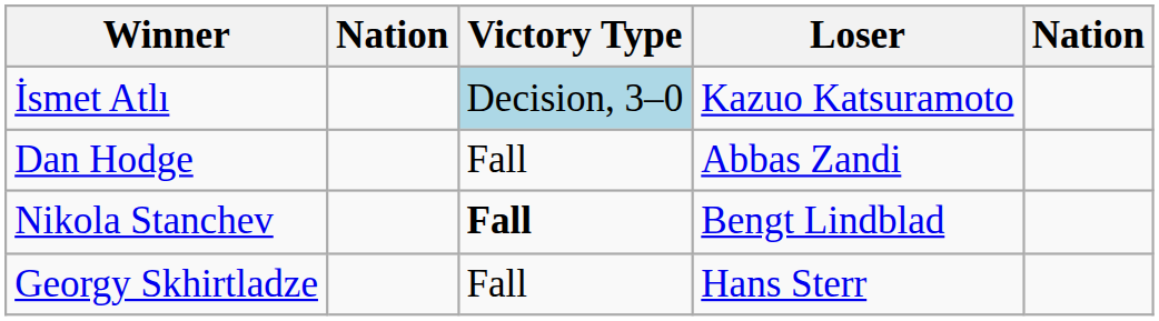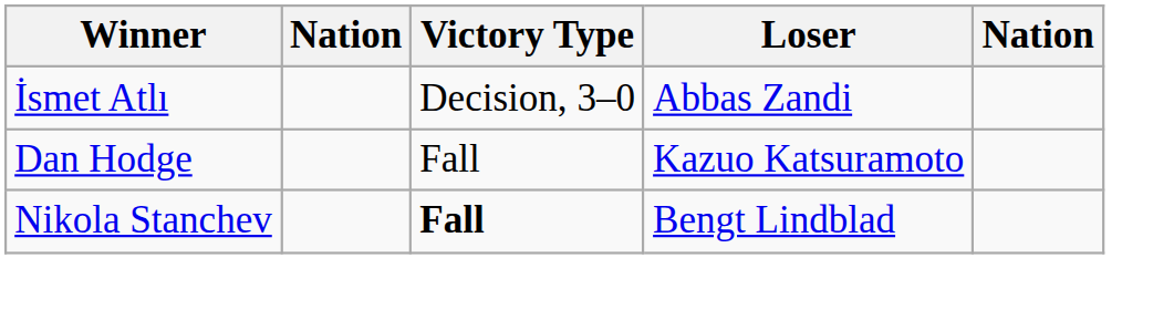 <table class="wikitable sortable" style="text-align:left;">
 <tr>
 <th>Winner</th>
 <th>Nation</th>
 <th>Victory Type</th>
 <th>Loser</th>
 <th>Nation</th>
 </tr>
 <tr>
 <td><a href='#'>İsmet Atlı</a></td>
 <td></td>
-<td style="background: lightblue;">Decision, 3–0</td>
-<td><a href='#'>Kazuo Katsuramoto</a></td>
+<td>Decision, 3–0</td>
+<td><a href='#'>Abbas Zandi</a></td>
 <td></td>
 </tr>
 <tr>
 <td><a href='#'>Dan Hodge</a></td>
 <td></td>
 <td>Fall</td>
-<td><a href='#'>Abbas Zandi</a></td>
+<td><a href='#'>Kazuo Katsuramoto</a></td>
 <td></td>
 </tr>
 <tr>
 <td><a href='#'>Nikola Stanchev</a></td>
 <td></td>
 <td><strong>Fall</strong></td>
 <td><a href='#'>Bengt Lindblad</a></td>
 <td></td>
 </tr>
-<tr>
-<td><a href='#'>Georgy Skhirtladze</a></td>
-<td></td>
-<td>Fall</td>
-<td><a href='#'>Hans Sterr</a></td>
-<td></td>
-</tr>
 </table>
